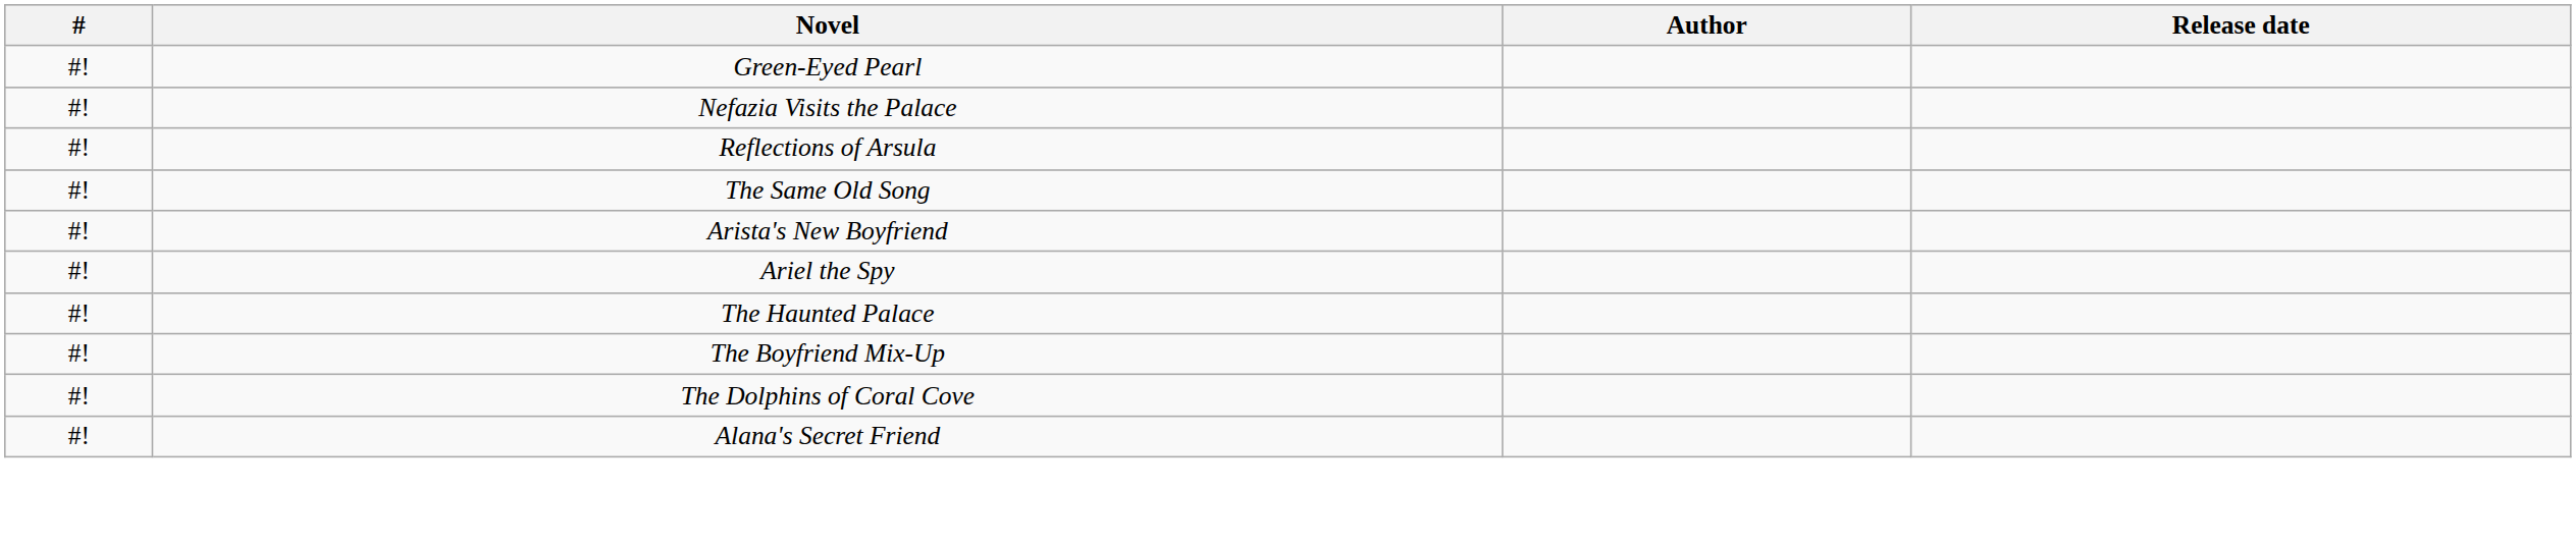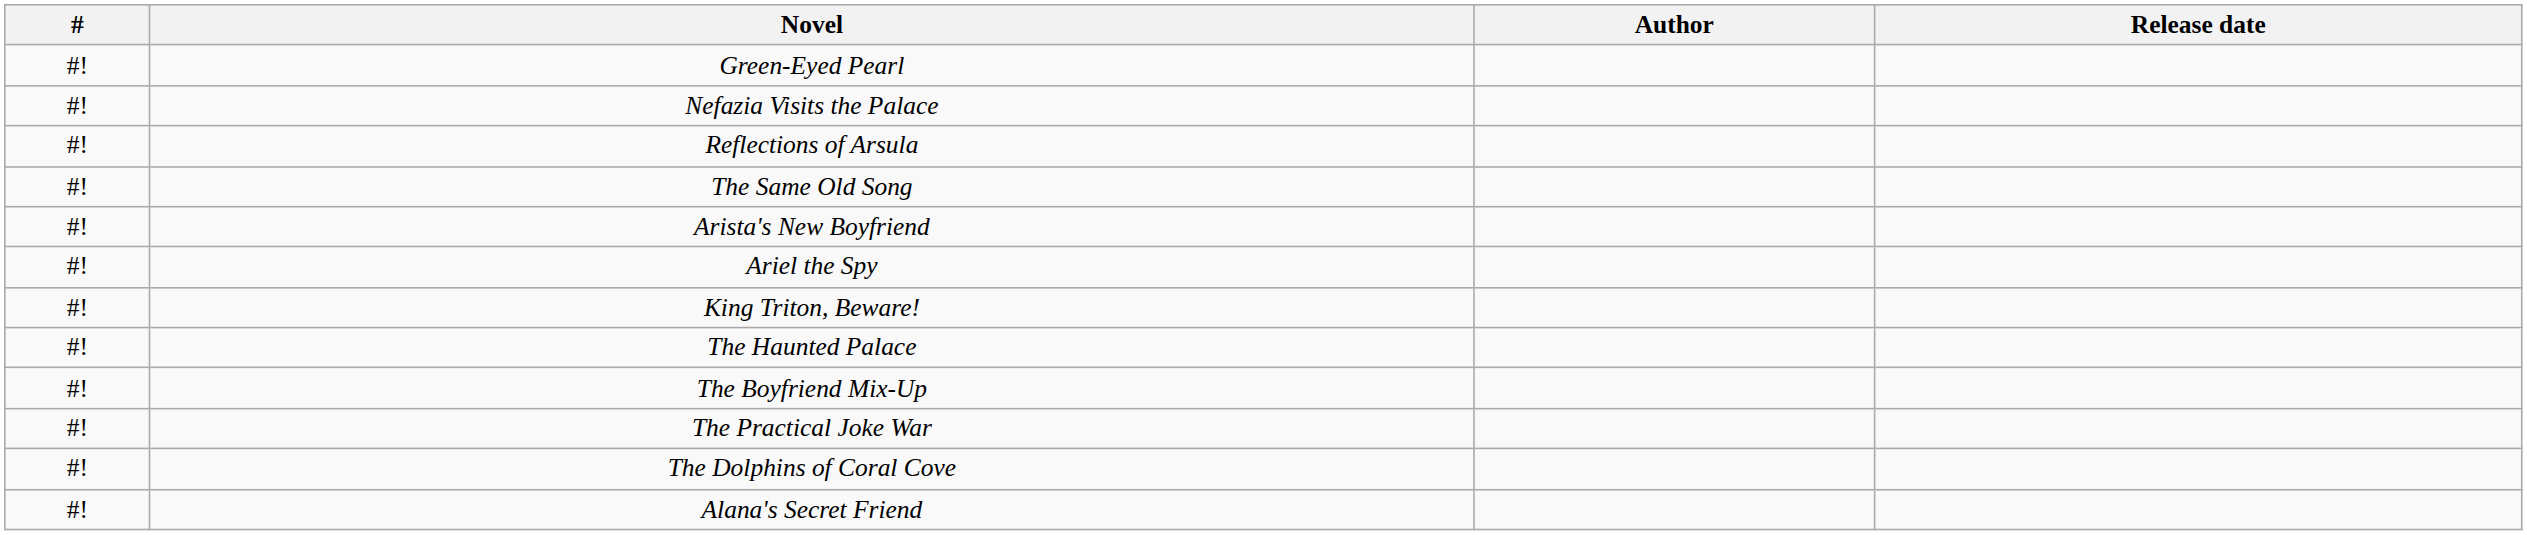 <table class="wikitable sortable" width="100%" border="1" style="font-size: 100%; text-align:center">
 <tr>
 <th>#</th>
 <th>Novel</th>
 <th>Author</th>
 <th>Release date</th>
 </tr>
 <tr>
 <td>#!</td>
 <td><em>Green-Eyed Pearl</em></td>
 <td></td>
 <td></td>
 </tr>
 <tr>
 <td>#!</td>
 <td><em>Nefazia Visits the Palace</em></td>
 <td></td>
 <td></td>
 </tr>
 <tr>
 <td>#!</td>
 <td><em>Reflections of Arsula</em></td>
 <td></td>
 <td></td>
 </tr>
 <tr>
 <td>#!</td>
 <td><em>The Same Old Song</em></td>
 <td></td>
 <td></td>
 </tr>
 <tr>
 <td>#!</td>
 <td><em>Arista's New Boyfriend</em></td>
 <td></td>
 <td></td>
 </tr>
 <tr>
 <td>#!</td>
 <td><em>Ariel the Spy</em></td>
 <td></td>
 <td></td>
 </tr>
 <tr>
 <td>#!</td>
+<td><em>King Triton, Beware!</em></td>
+<td></td>
+<td></td>
+</tr>
+<tr>
+<td>#!</td>
 <td><em>The Haunted Palace</em></td>
 <td></td>
 <td></td>
 </tr>
 <tr>
 <td>#!</td>
 <td><em>The Boyfriend Mix-Up</em></td>
+<td></td>
+<td></td>
+</tr>
+<tr>
+<td>#!</td>
+<td><em>The Practical Joke War</em></td>
 <td></td>
 <td></td>
 </tr>
 <tr>
 <td>#!</td>
 <td><em>The Dolphins of Coral Cove</em></td>
 <td></td>
 <td></td>
 </tr>
 <tr>
 <td>#!</td>
 <td><em>Alana's Secret Friend</em></td>
 <td></td>
 <td></td>
 </tr>
 </table>
